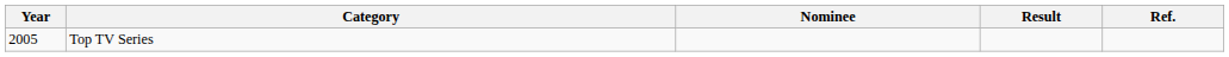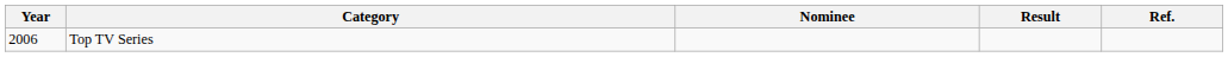 <table class="wikitable" style="width:85%;">
 <tr>
 <th style="width:5%;">Year</th>
 <th style="width:50%;">Category</th>
 <th style="width:25%;">Nominee</th>
 <th style="width:10%;">Result</th>
 <th style="width:10%;">Ref.</th>
 </tr>
 <tr>
-<td>2005</td>
+<td>2006</td>
 <td>Top TV Series</td>
 <td></td>
 <td></td>
 <td></td>
 </tr>
 </table>
